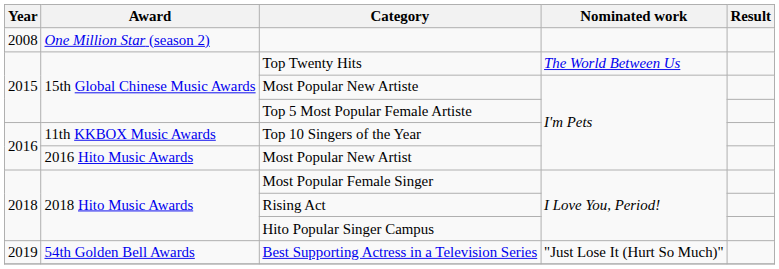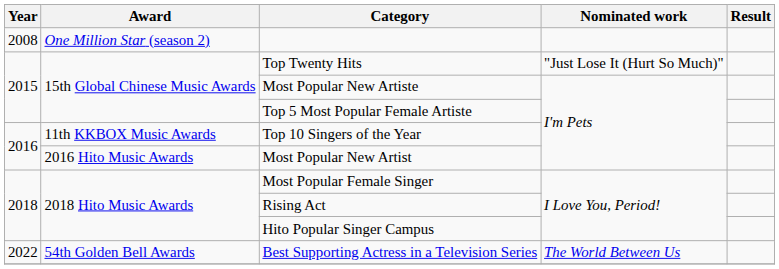 <table class="wikitable sortable">
 <tr>
 <th>Year</th>
 <th>Award</th>
 <th>Category</th>
 <th>Nominated work</th>
 <th>Result</th>
 </tr>
 <tr>
 <td>2008</td>
 <td><a href='#'><em>One Million Star</em> (season 2)</a></td>
 <td></td>
 <td></td>
 <td></td>
 </tr>
 <tr>
 <td rowspan=3>2015</td>
 <td rowspan=3>15th <a href='#'>Global Chinese Music Awards</a></td>
 <td>Top Twenty Hits</td>
-<td><em><a href='#'>The World Between Us</a></em></td>
+<td>"Just Lose It (Hurt So Much)"</td>
 <td></td>
 </tr>
 <tr>
 <td>Most Popular New Artiste</td>
 <td rowspan=4><em>I'm Pets</em></td>
 <td></td>
 </tr>
 <tr>
 <td>Top 5 Most Popular Female Artiste</td>
 <td></td>
 </tr>
 <tr>
 <td rowspan=2>2016</td>
 <td>11th <a href='#'>KKBOX Music Awards</a></td>
 <td>Top 10 Singers of the Year</td>
 <td></td>
 </tr>
 <tr>
 <td>2016 <a href='#'>Hito Music Awards</a></td>
 <td>Most Popular New Artist</td>
 <td></td>
 </tr>
 <tr>
 <td rowspan=3>2018</td>
 <td rowspan=3>2018 <a href='#'>Hito Music Awards</a></td>
 <td>Most Popular Female Singer</td>
 <td rowspan=3><em>I Love You, Period!</em></td>
 <td></td>
 </tr>
 <tr>
 <td>Rising Act</td>
 <td></td>
 </tr>
 <tr>
 <td>Hito Popular Singer Campus</td>
 <td></td>
 </tr>
 <tr>
-<td>2019</td>
+<td>2022</td>
 <td><a href='#'>54th Golden Bell Awards</a></td>
 <td><a href='#'>Best Supporting Actress in a Television Series</a></td>
-<td>"Just Lose It (Hurt So Much)"</td>
+<td><em><a href='#'>The World Between Us</a></em></td>
 <td></td>
 </tr>
 <tr>
 </tr>
 </table>
